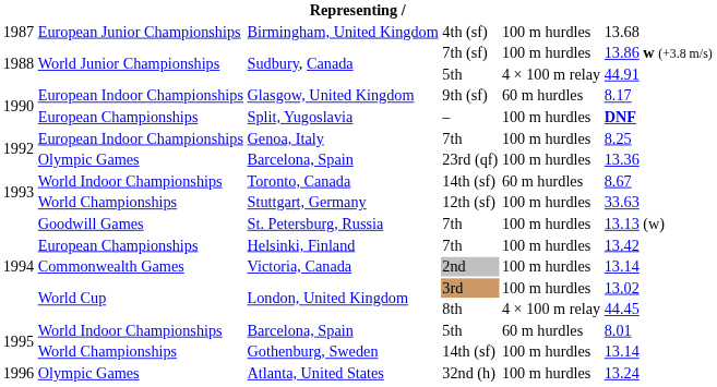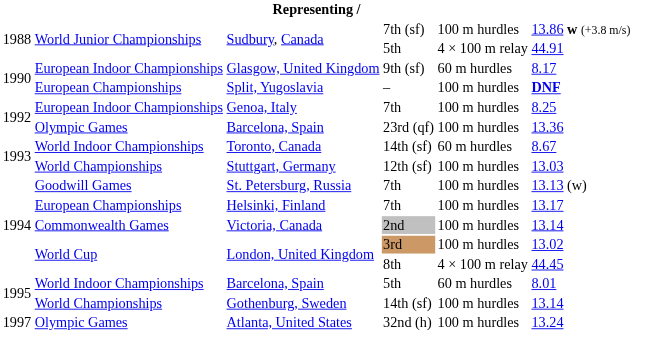 <table>
 <tr>
 <th colspan="6">Representing  / </th>
-</tr>
-<tr>
-<td>1987</td>
-<td><a href='#'>European Junior Championships</a></td>
-<td><a href='#'>Birmingham, United Kingdom</a></td>
-<td>4th (sf)</td>
-<td>100 m hurdles</td>
-<td>13.68</td>
 </tr>
 <tr>
 <td rowspan=2>1988</td>
 <td rowspan=2><a href='#'>World Junior Championships</a></td>
 <td rowspan=2><a href='#'>Sudbury</a>, <a href='#'>Canada</a></td>
 <td>7th (sf)</td>
 <td>100 m hurdles</td>
 <td><a href='#'>13.86</a>  <strong>w</strong> <small>(+3.8 m/s)</small> </td>
 </tr>
 <tr>
 <td>5th</td>
 <td>4 × 100 m relay</td>
 <td><a href='#'>44.91</a></td>
 </tr>
 <tr>
 <td rowspan=2>1990</td>
 <td><a href='#'>European Indoor Championships</a></td>
 <td><a href='#'>Glasgow, United Kingdom</a></td>
 <td>9th (sf)</td>
 <td>60 m hurdles</td>
 <td><a href='#'>8.17</a></td>
 </tr>
 <tr>
 <td><a href='#'>European Championships</a></td>
 <td><a href='#'>Split, Yugoslavia</a></td>
 <td>–</td>
 <td>100 m hurdles</td>
 <td><strong><a href='#'>DNF</a></strong></td>
 </tr>
 <tr>
 <td rowspan=2>1992</td>
 <td><a href='#'>European Indoor Championships</a></td>
 <td><a href='#'>Genoa, Italy</a></td>
 <td>7th</td>
 <td>100 m hurdles</td>
 <td><a href='#'>8.25</a></td>
 </tr>
 <tr>
 <td><a href='#'>Olympic Games</a></td>
 <td><a href='#'>Barcelona, Spain</a></td>
 <td>23rd (qf)</td>
 <td>100 m hurdles</td>
 <td><a href='#'>13.36</a></td>
 </tr>
 <tr>
 <td rowspan=2>1993</td>
 <td><a href='#'>World Indoor Championships</a></td>
 <td><a href='#'>Toronto, Canada</a></td>
 <td>14th (sf)</td>
 <td>60 m hurdles</td>
 <td><a href='#'>8.67</a></td>
 </tr>
 <tr>
 <td><a href='#'>World Championships</a></td>
 <td><a href='#'>Stuttgart, Germany</a></td>
 <td>12th (sf)</td>
 <td>100 m hurdles</td>
-<td><a href='#'>33.63</a></td>
+<td><a href='#'>13.03</a></td>
 </tr>
 <tr>
 <td rowspan=5>1994</td>
 <td><a href='#'>Goodwill Games</a></td>
 <td><a href='#'>St. Petersburg, Russia</a></td>
 <td>7th</td>
 <td>100 m hurdles</td>
 <td><a href='#'>13.13</a> (w)</td>
 </tr>
 <tr>
 <td><a href='#'>European Championships</a></td>
 <td><a href='#'>Helsinki, Finland</a></td>
 <td>7th</td>
 <td>100 m hurdles</td>
-<td><a href='#'>13.42</a></td>
+<td><a href='#'>13.17</a></td>
 </tr>
 <tr>
 <td><a href='#'>Commonwealth Games</a></td>
 <td><a href='#'>Victoria, Canada</a></td>
 <td bgcolor=silver>2nd</td>
 <td>100 m hurdles</td>
 <td><a href='#'>13.14</a></td>
 </tr>
 <tr>
 <td rowspan=2><a href='#'>World Cup</a></td>
 <td rowspan=2><a href='#'>London, United Kingdom</a></td>
 <td bgcolor=cc9966>3rd</td>
 <td>100 m hurdles</td>
 <td><a href='#'>13.02</a></td>
 </tr>
 <tr>
 <td>8th</td>
 <td>4 × 100 m relay</td>
 <td><a href='#'>44.45</a></td>
 </tr>
 <tr>
 <td rowspan=2>1995</td>
 <td><a href='#'>World Indoor Championships</a></td>
 <td><a href='#'>Barcelona, Spain</a></td>
 <td>5th</td>
 <td>60 m hurdles</td>
 <td><a href='#'>8.01</a></td>
 </tr>
 <tr>
 <td><a href='#'>World Championships</a></td>
 <td><a href='#'>Gothenburg, Sweden</a></td>
 <td>14th (sf)</td>
 <td>100 m hurdles</td>
 <td><a href='#'>13.14</a></td>
 </tr>
 <tr>
-<td>1996</td>
+<td>1997</td>
 <td><a href='#'>Olympic Games</a></td>
 <td><a href='#'>Atlanta, United States</a></td>
 <td>32nd (h)</td>
 <td>100 m hurdles</td>
 <td><a href='#'>13.24</a></td>
 </tr>
 </table>
